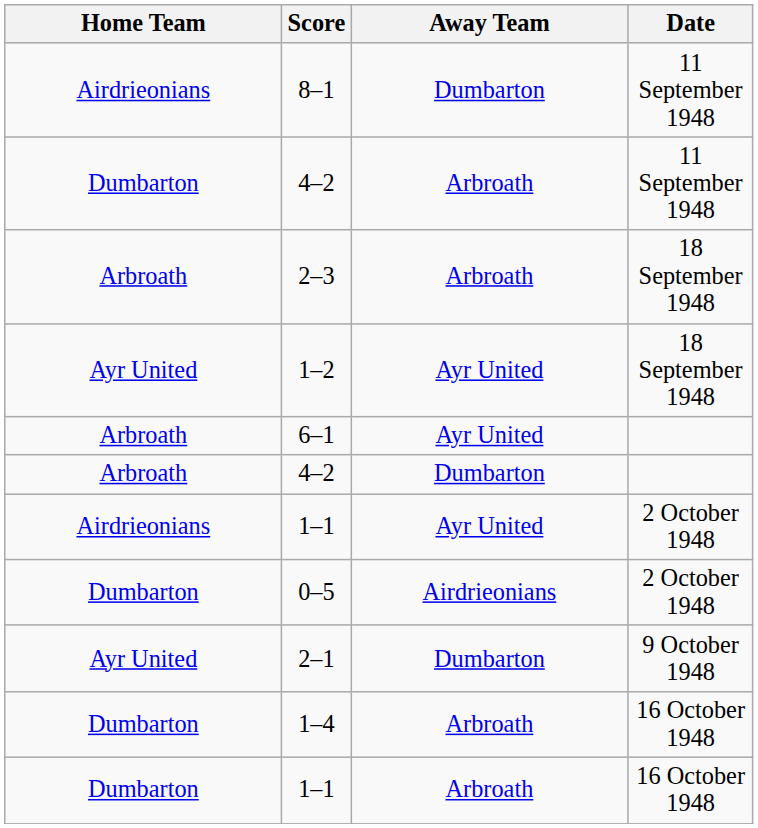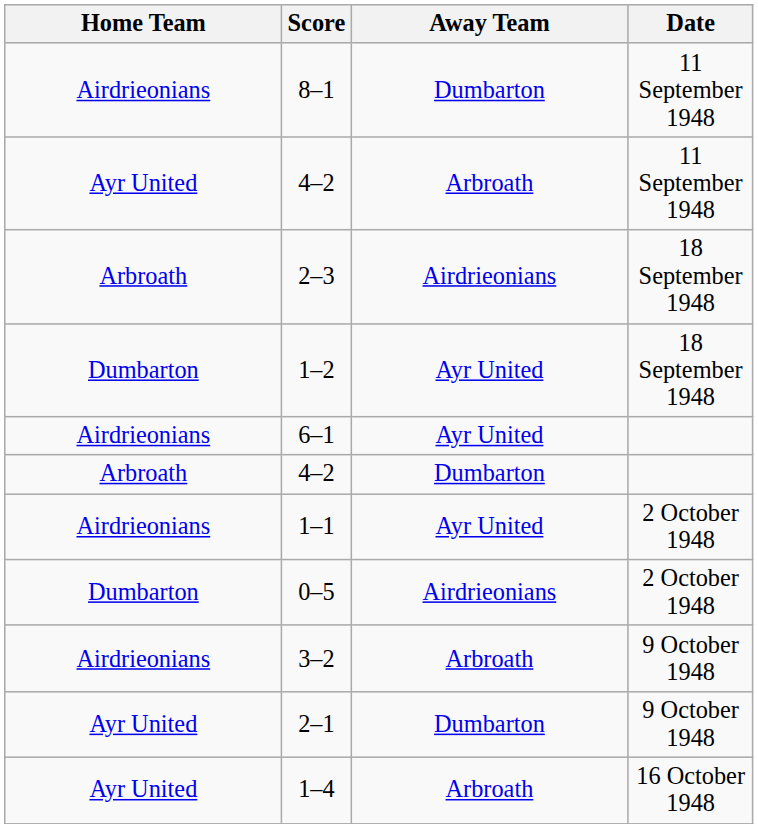 <table class="wikitable" style="text-align:center;">
 <tr>
 <th width=175>Home Team</th>
 <th width=20>Score</th>
 <th width=175>Away Team</th>
 <th width= 75>Date</th>
 </tr>
 <tr>
 <td><a href='#'>Airdrieonians</a></td>
 <td>8–1</td>
 <td><a href='#'>Dumbarton</a></td>
 <td>11 September 1948</td>
 </tr>
 <tr>
-<td><a href='#'>Dumbarton</a></td>
+<td><a href='#'>Ayr United</a></td>
 <td>4–2</td>
 <td><a href='#'>Arbroath</a></td>
 <td>11 September 1948</td>
 </tr>
 <tr>
 <td><a href='#'>Arbroath</a></td>
 <td>2–3</td>
-<td><a href='#'>Arbroath</a></td>
+<td><a href='#'>Airdrieonians</a></td>
 <td>18 September 1948</td>
 </tr>
 <tr>
-<td><a href='#'>Ayr United</a></td>
+<td><a href='#'>Dumbarton</a></td>
 <td>1–2</td>
 <td><a href='#'>Ayr United</a></td>
 <td>18 September 1948</td>
 </tr>
 <tr>
-<td><a href='#'>Arbroath</a></td>
+<td><a href='#'>Airdrieonians</a></td>
 <td>6–1</td>
 <td><a href='#'>Ayr United</a></td>
 <td></td>
 </tr>
 <tr>
 <td><a href='#'>Arbroath</a></td>
 <td>4–2</td>
 <td><a href='#'>Dumbarton</a></td>
 <td></td>
 </tr>
 <tr>
 <td><a href='#'>Airdrieonians</a></td>
 <td>1–1</td>
 <td><a href='#'>Ayr United</a></td>
 <td>2 October 1948</td>
 </tr>
 <tr>
 <td><a href='#'>Dumbarton</a></td>
 <td>0–5</td>
 <td><a href='#'>Airdrieonians</a></td>
 <td>2 October 1948</td>
 </tr>
 <tr>
+<td><a href='#'>Airdrieonians</a></td>
+<td>3–2</td>
+<td><a href='#'>Arbroath</a></td>
+<td>9 October 1948</td>
+</tr>
+<tr>
 <td><a href='#'>Ayr United</a></td>
 <td>2–1</td>
 <td><a href='#'>Dumbarton</a></td>
 <td>9 October 1948</td>
 </tr>
 <tr>
-<td><a href='#'>Dumbarton</a></td>
+<td><a href='#'>Ayr United</a></td>
 <td>1–4</td>
-<td><a href='#'>Arbroath</a></td>
-<td>16 October 1948</td>
-</tr>
-<tr>
-<td><a href='#'>Dumbarton</a></td>
-<td>1–1</td>
 <td><a href='#'>Arbroath</a></td>
 <td>16 October 1948</td>
 </tr>
 <tr>
 </tr>
 </table>
